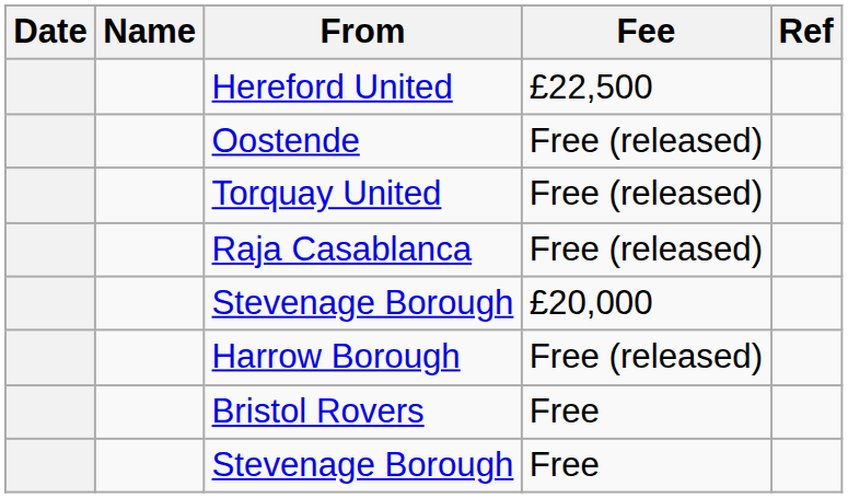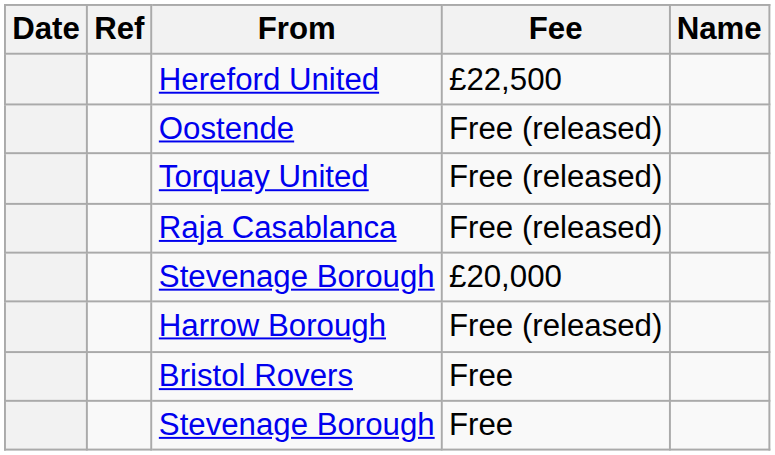 <table class="wikitable sortable plainrowheaders">
 <tr>
 <th scope=col>Date</th>
-<th scope=col>Name</th>
+<th scope=col class=unsortable>Ref</th>
 <th scope=col>From</th>
 <th scope=col>Fee</th>
-<th scope=col class=unsortable>Ref</th>
+<th scope=col>Name</th>
 </tr>
 <tr>
 <th scope=row></th>
 <td></td>
 <td><a href='#'>Hereford United</a></td>
 <td>£22,500</td>
 <td></td>
 </tr>
 <tr>
 <th scope=row></th>
 <td></td>
 <td><a href='#'>Oostende</a></td>
 <td>Free (released)</td>
 <td></td>
 </tr>
 <tr>
 <th scope=row></th>
 <td></td>
 <td><a href='#'>Torquay United</a></td>
 <td>Free (released)</td>
 <td></td>
 </tr>
 <tr>
 <th scope=row></th>
 <td></td>
 <td><a href='#'>Raja Casablanca</a></td>
 <td>Free (released)</td>
 <td></td>
 </tr>
 <tr>
 <th scope=row></th>
 <td></td>
 <td><a href='#'>Stevenage Borough</a></td>
 <td>£20,000</td>
 <td></td>
 </tr>
 <tr>
 <th scope=row></th>
 <td></td>
 <td><a href='#'>Harrow Borough</a></td>
 <td>Free (released)</td>
 <td></td>
 </tr>
 <tr>
 <th scope=row></th>
 <td></td>
 <td><a href='#'>Bristol Rovers</a></td>
 <td>Free</td>
 <td></td>
 </tr>
 <tr>
 <th scope=row></th>
 <td></td>
 <td><a href='#'>Stevenage Borough</a></td>
 <td>Free</td>
 <td></td>
 </tr>
 </table>
